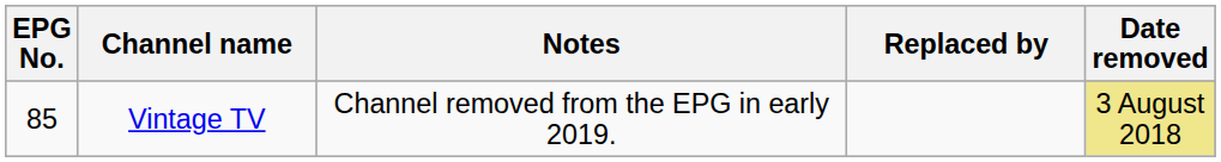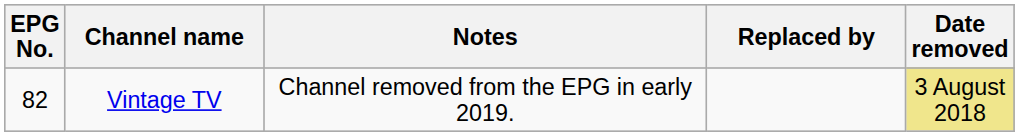 <table class="wikitable sortable" style="font-size:90%; text-align:center; width:100%;">
 <tr>
 <th style="width:5%;">EPG No.</th>
 <th style="width:20%;">Channel name</th>
 <th style="width:45%;">Notes</th>
 <th style="width:20%;">Replaced by</th>
 <th style="width:10%;">Date removed</th>
 </tr>
 <tr>
-<td>85</td>
+<td>82</td>
 <td><a href='#'>Vintage TV</a></td>
 <td>Channel removed from the EPG in early 2019.</td>
 <td></td>
 <td style="background: khaki;">3 August 2018</td>
 </tr>
 </table>
